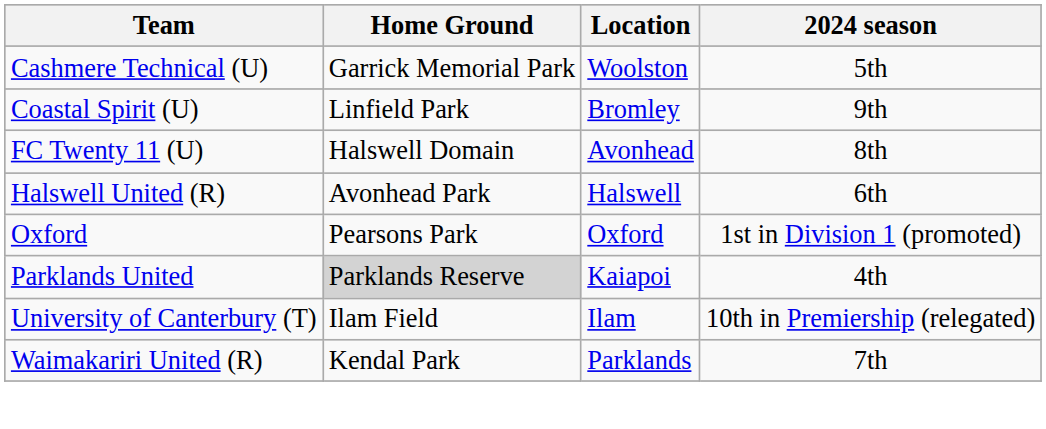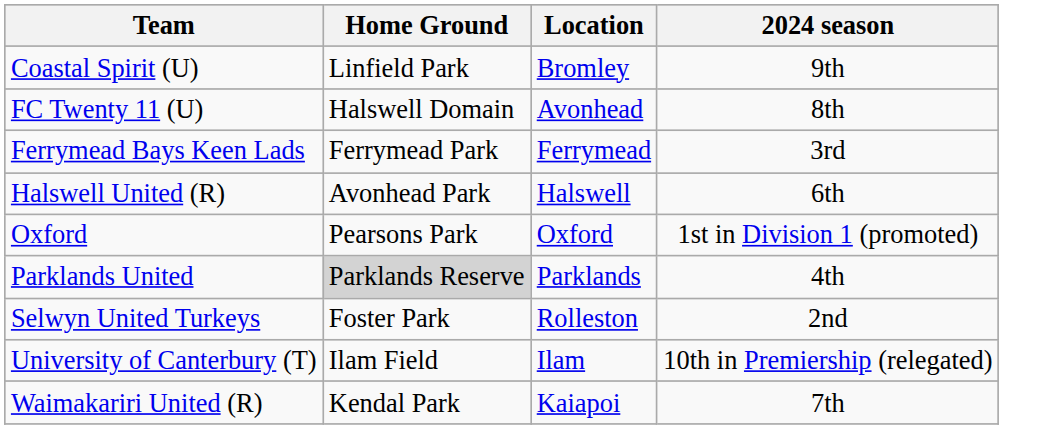 <table class="wikitable sortable">
 <tr>
 <th>Team</th>
 <th>Home Ground</th>
 <th>Location</th>
 <th>2024 season</th>
-</tr>
-<tr>
-<td><a href='#'>Cashmere Technical</a> (U)</td>
-<td>Garrick Memorial Park</td>
-<td><a href='#'>Woolston</a></td>
-<td align="center">5th</td>
 </tr>
 <tr>
 <td><a href='#'>Coastal Spirit</a> (U)</td>
 <td>Linfield Park</td>
 <td><a href='#'>Bromley</a></td>
 <td align="center">9th</td>
 </tr>
 <tr>
 <td><a href='#'>FC Twenty 11</a> (U)</td>
 <td>Halswell Domain</td>
 <td><a href='#'>Avonhead</a></td>
 <td align="center">8th</td>
+</tr>
+<tr>
+<td><a href='#'>Ferrymead Bays Keen Lads</a></td>
+<td>Ferrymead Park</td>
+<td><a href='#'>Ferrymead</a></td>
+<td align="center">3rd</td>
 </tr>
 <tr>
 <td><a href='#'>Halswell United</a> (R)</td>
 <td>Avonhead Park</td>
 <td><a href='#'>Halswell</a></td>
 <td align="center">6th</td>
 </tr>
 <tr>
 <td><a href='#'>Oxford</a></td>
 <td>Pearsons Park</td>
 <td><a href='#'>Oxford</a></td>
 <td align="center">1st in <a href='#'>Division 1</a> (promoted)</td>
 </tr>
 <tr>
 <td><a href='#'>Parklands United</a></td>
 <td style="background: lightgrey;">Parklands Reserve</td>
-<td><a href='#'>Kaiapoi</a></td>
+<td><a href='#'>Parklands</a></td>
 <td align="center">4th</td>
+</tr>
+<tr>
+<td><a href='#'>Selwyn United Turkeys</a></td>
+<td>Foster Park</td>
+<td><a href='#'>Rolleston</a></td>
+<td align="center">2nd</td>
 </tr>
 <tr>
 <td><a href='#'>University of Canterbury</a> (T)</td>
 <td>Ilam Field</td>
 <td><a href='#'>Ilam</a></td>
 <td align="center">10th in <a href='#'>Premiership</a> (relegated)</td>
 </tr>
 <tr>
 <td><a href='#'>Waimakariri United</a> (R)</td>
 <td>Kendal Park</td>
-<td><a href='#'>Parklands</a></td>
+<td><a href='#'>Kaiapoi</a></td>
 <td align="center">7th</td>
 </tr>
 </table>
